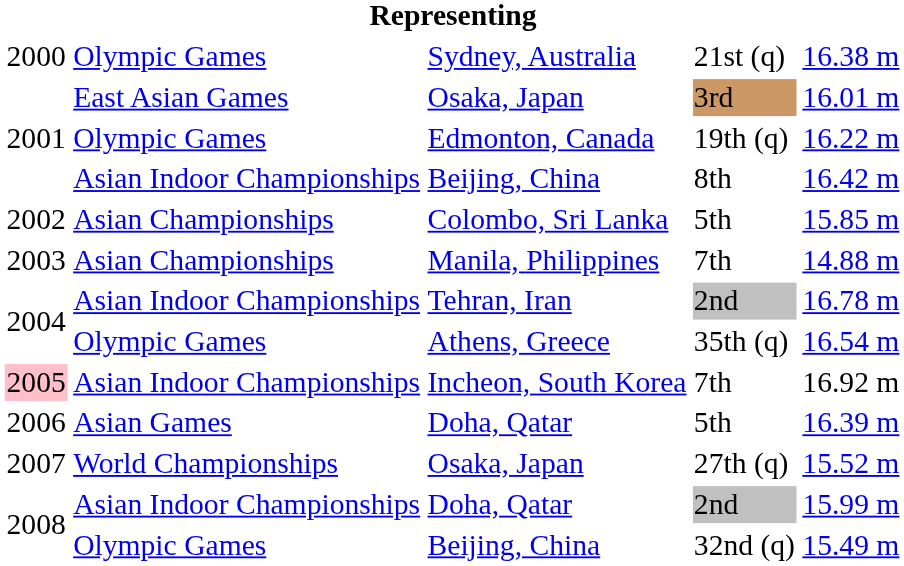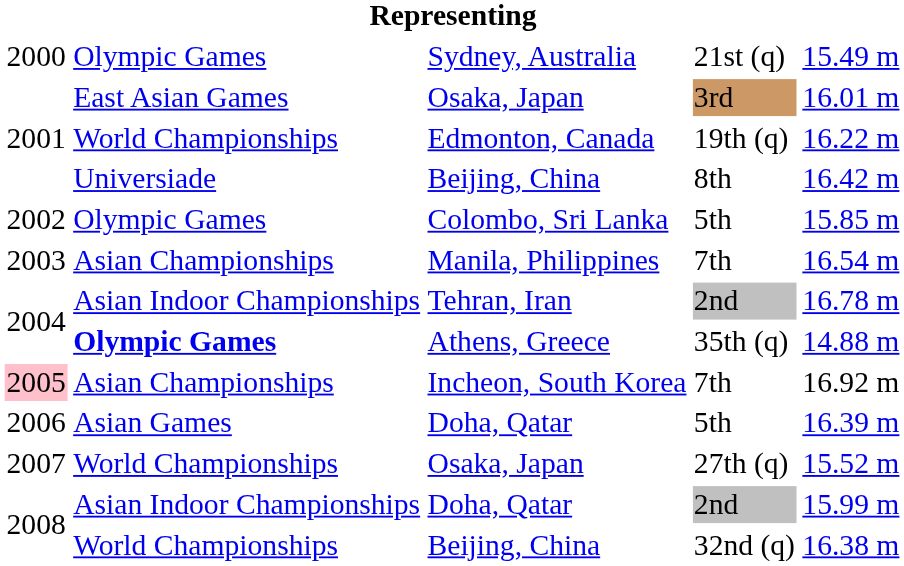 <table>
 <tr>
 <th colspan="5">Representing </th>
 </tr>
 <tr>
 <td>2000</td>
 <td><a href='#'>Olympic Games</a></td>
 <td><a href='#'>Sydney, Australia</a></td>
 <td>21st (q)</td>
-<td><a href='#'>16.38 m</a></td>
+<td><a href='#'>15.49 m</a></td>
 </tr>
 <tr>
 <td rowspan=3>2001</td>
 <td><a href='#'>East Asian Games</a></td>
 <td><a href='#'>Osaka, Japan</a></td>
 <td bgcolor="cc9966">3rd</td>
 <td><a href='#'>16.01 m</a></td>
 </tr>
 <tr>
-<td><a href='#'>Olympic Games</a></td>
+<td><a href='#'>World Championships</a></td>
 <td><a href='#'>Edmonton, Canada</a></td>
 <td>19th (q)</td>
 <td><a href='#'>16.22 m</a></td>
 </tr>
 <tr>
-<td><a href='#'>Asian Indoor Championships</a></td>
+<td><a href='#'>Universiade</a></td>
 <td><a href='#'>Beijing, China</a></td>
 <td>8th</td>
 <td><a href='#'>16.42 m</a></td>
 </tr>
 <tr>
 <td>2002</td>
-<td><a href='#'>Asian Championships</a></td>
+<td><a href='#'>Olympic Games</a></td>
 <td><a href='#'>Colombo, Sri Lanka</a></td>
 <td>5th</td>
 <td><a href='#'>15.85 m</a></td>
 </tr>
 <tr>
 <td>2003</td>
 <td><a href='#'>Asian Championships</a></td>
 <td><a href='#'>Manila, Philippines</a></td>
 <td>7th</td>
-<td><a href='#'>14.88 m</a></td>
+<td><a href='#'>16.54 m</a></td>
 </tr>
 <tr>
 <td rowspan=2>2004</td>
 <td><a href='#'>Asian Indoor Championships</a></td>
 <td><a href='#'>Tehran, Iran</a></td>
 <td bgcolor="silver">2nd</td>
 <td><a href='#'>16.78 m</a></td>
 </tr>
 <tr>
-<td><a href='#'>Olympic Games</a></td>
+<td><strong><a href='#'>Olympic Games</a></strong></td>
 <td><a href='#'>Athens, Greece</a></td>
 <td>35th (q)</td>
-<td><a href='#'>16.54 m</a></td>
+<td><a href='#'>14.88 m</a></td>
 </tr>
 <tr>
 <td style="background: pink;">2005</td>
-<td><a href='#'>Asian Indoor Championships</a></td>
+<td><a href='#'>Asian Championships</a></td>
 <td><a href='#'>Incheon, South Korea</a></td>
 <td>7th</td>
 <td>16.92 m</td>
 </tr>
 <tr>
 <td>2006</td>
 <td><a href='#'>Asian Games</a></td>
 <td><a href='#'>Doha, Qatar</a></td>
 <td>5th</td>
 <td><a href='#'>16.39 m</a></td>
 </tr>
 <tr>
 <td>2007</td>
 <td><a href='#'>World Championships</a></td>
 <td><a href='#'>Osaka, Japan</a></td>
 <td>27th (q)</td>
 <td><a href='#'>15.52 m</a></td>
 </tr>
 <tr>
 <td rowspan=2>2008</td>
 <td><a href='#'>Asian Indoor Championships</a></td>
 <td><a href='#'>Doha, Qatar</a></td>
 <td bgcolor="silver">2nd</td>
 <td><a href='#'>15.99 m</a></td>
 </tr>
 <tr>
-<td><a href='#'>Olympic Games</a></td>
+<td><a href='#'>World Championships</a></td>
 <td><a href='#'>Beijing, China</a></td>
 <td>32nd (q)</td>
-<td><a href='#'>15.49 m</a></td>
+<td><a href='#'>16.38 m</a></td>
 </tr>
 </table>
